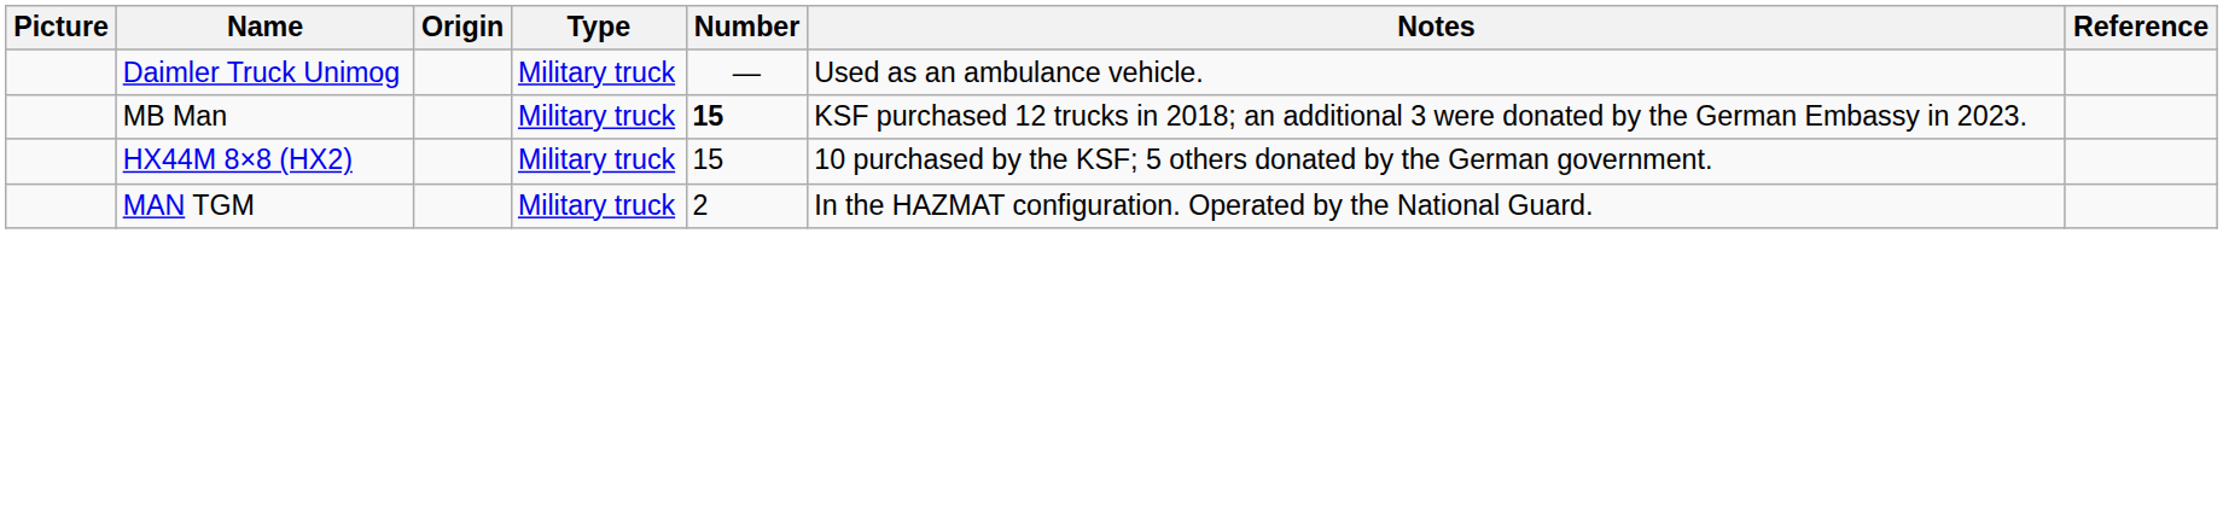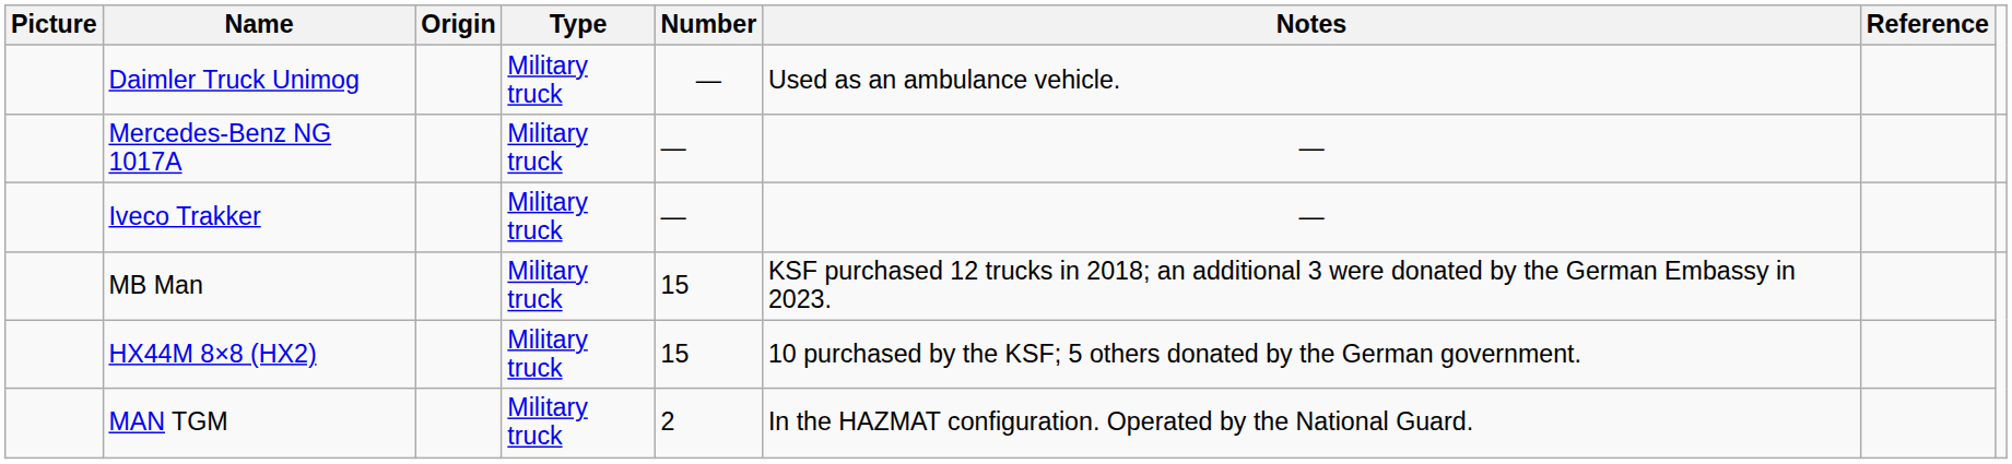 <table class="wikitable" style="width:100%;">
 <tr>
 <th>Picture</th>
 <th>Name</th>
 <th>Origin</th>
 <th>Type</th>
 <th>Number</th>
 <th>Notes</th>
 <th>Reference</th>
 </tr>
 <tr>
 <td></td>
 <td><a href='#'>Daimler Truck Unimog</a></td>
 <td><br></td>
 <td><a href='#'>Military truck</a></td>
 <td style="text-align: center;">—</td>
 <td>Used as an ambulance vehicle.</td>
 <td></td>
 </tr>
 <tr>
 <td></td>
+<td><a href='#'>Mercedes-Benz NG 1017A</a></td>
+<td></td>
+<td><a href='#'>Military truck</a></td>
+<td>—</td>
+<td style="text-align: center;">—</td>
+<td></td>
+<td></td>
+</tr>
+<tr>
+<td></td>
+<td><a href='#'>Iveco Trakker</a></td>
+<td></td>
+<td><a href='#'>Military truck</a></td>
+<td>—</td>
+<td style="text-align: center;">—</td>
+<td></td>
+<td></td>
+</tr>
+<tr>
+<td></td>
 <td>MB Man</td>
 <td></td>
 <td><a href='#'>Military truck</a></td>
-<td><strong>15</strong></td>
+<td>15</td>
 <td>KSF purchased 12 trucks in 2018; an additional 3 were donated by the German Embassy in 2023.</td>
 <td></td>
 </tr>
 <tr>
 <td></td>
 <td><a href='#'>HX44M 8×8 (HX2)</a></td>
 <td><br></td>
 <td><a href='#'>Military truck</a></td>
 <td>15</td>
 <td>10 purchased by the KSF; 5 others donated by the German government.</td>
 <td></td>
 </tr>
 <tr>
 <td></td>
 <td><a href='#'>MAN</a> TGM</td>
 <td></td>
 <td><a href='#'>Military truck</a></td>
 <td>2</td>
 <td>In the HAZMAT configuration. Operated by the National Guard.</td>
 <td></td>
 </tr>
 </table>
